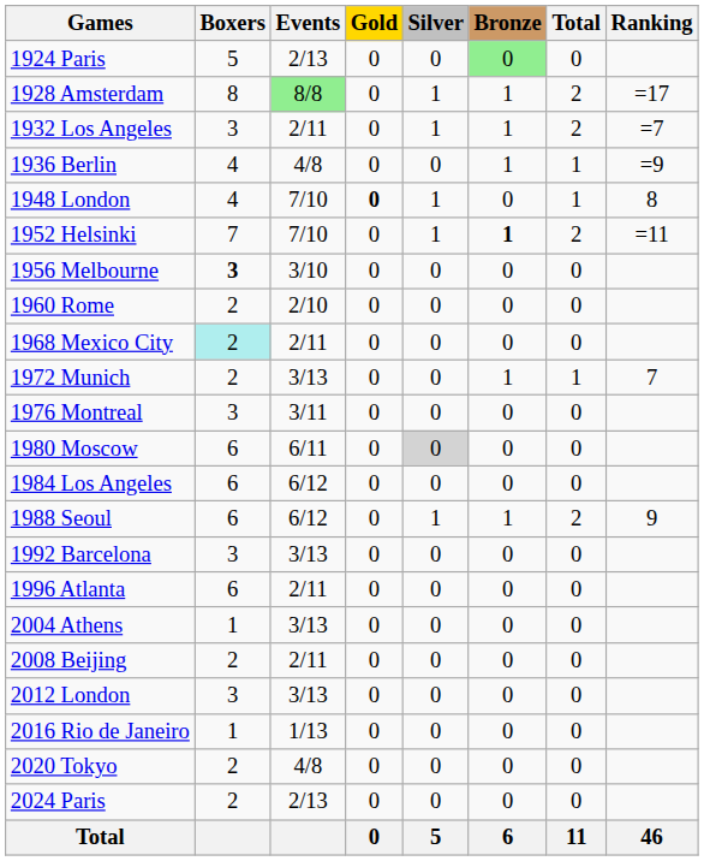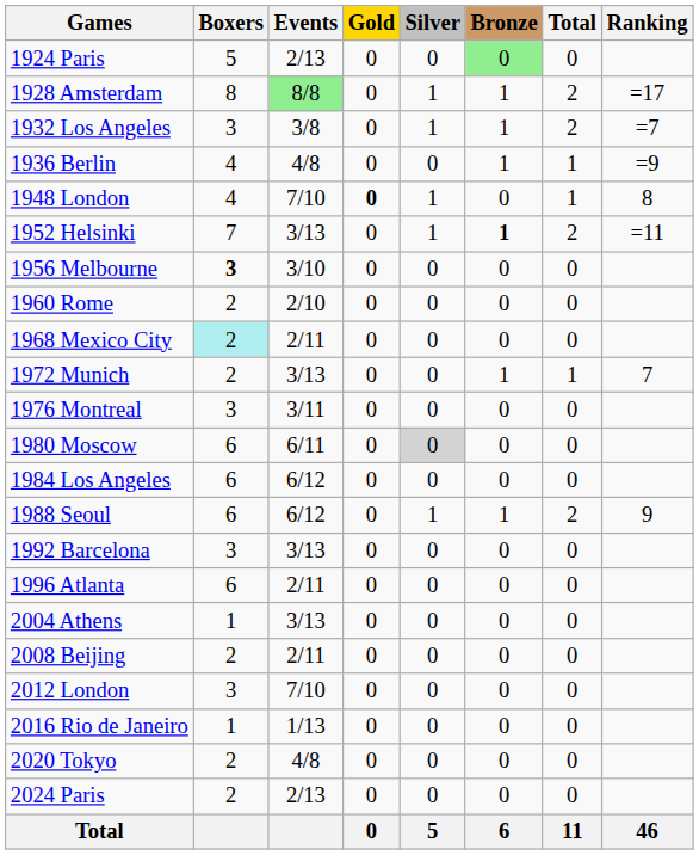 <table class="wikitable sortable" style="text-align:center">
 <tr>
 <th>Games</th>
 <th>Boxers</th>
 <th>Events</th>
 <th style="background-color:gold;">Gold</th>
 <th style="background-color:silver;">Silver</th>
 <th style="background-color:#c96;">Bronze</th>
 <th>Total</th>
 <th>Ranking</th>
 </tr>
 <tr>
 <td align=left><a href='#'>1924 Paris</a></td>
 <td>5</td>
 <td>2/13</td>
 <td>0</td>
 <td>0</td>
 <td style="background: lightgreen;">0</td>
 <td>0</td>
 <td></td>
 </tr>
 <tr>
 <td align=left><a href='#'>1928 Amsterdam</a></td>
 <td>8</td>
 <td style="background: lightgreen;">8/8</td>
 <td>0</td>
 <td>1</td>
 <td>1</td>
 <td>2</td>
 <td>=17</td>
 </tr>
 <tr>
 <td align=left><a href='#'>1932 Los Angeles</a></td>
 <td>3</td>
-<td>2/11</td>
+<td>3/8</td>
 <td>0</td>
 <td>1</td>
 <td>1</td>
 <td>2</td>
 <td>=7</td>
 </tr>
 <tr>
 <td align=left><a href='#'>1936 Berlin</a></td>
 <td>4</td>
 <td>4/8</td>
 <td>0</td>
 <td>0</td>
 <td>1</td>
 <td>1</td>
 <td>=9</td>
 </tr>
 <tr>
 <td align=left><a href='#'>1948 London</a></td>
 <td>4</td>
 <td>7/10</td>
 <td><strong>0</strong></td>
 <td>1</td>
 <td>0</td>
 <td>1</td>
 <td>8</td>
 </tr>
 <tr>
 <td align=left><a href='#'>1952 Helsinki</a></td>
 <td>7</td>
-<td>7/10</td>
+<td>3/13</td>
 <td>0</td>
 <td>1</td>
 <td><strong>1</strong></td>
 <td>2</td>
 <td>=11</td>
 </tr>
 <tr>
 <td align=left><a href='#'>1956 Melbourne</a></td>
 <td><strong>3</strong></td>
 <td>3/10</td>
 <td>0</td>
 <td>0</td>
 <td>0</td>
 <td>0</td>
 <td></td>
 </tr>
 <tr>
 <td align=left><a href='#'>1960 Rome</a></td>
 <td>2</td>
 <td>2/10</td>
 <td>0</td>
 <td>0</td>
 <td>0</td>
 <td>0</td>
 <td></td>
 </tr>
 <tr>
 <td align=left><a href='#'>1968 Mexico City</a></td>
 <td style="background: paleturquoise;">2</td>
 <td>2/11</td>
 <td>0</td>
 <td>0</td>
 <td>0</td>
 <td>0</td>
 <td></td>
 </tr>
 <tr>
 <td align=left><a href='#'>1972 Munich</a></td>
 <td>2</td>
 <td>3/13</td>
 <td>0</td>
 <td>0</td>
 <td>1</td>
 <td>1</td>
 <td>7</td>
 </tr>
 <tr>
 <td align=left><a href='#'>1976 Montreal</a></td>
 <td>3</td>
 <td>3/11</td>
 <td>0</td>
 <td>0</td>
 <td>0</td>
 <td>0</td>
 <td></td>
 </tr>
 <tr>
 <td align=left><a href='#'>1980 Moscow</a></td>
 <td>6</td>
 <td>6/11</td>
 <td>0</td>
 <td style="background: lightgrey;">0</td>
 <td>0</td>
 <td>0</td>
 <td></td>
 </tr>
 <tr>
 <td align=left><a href='#'>1984 Los Angeles</a></td>
 <td>6</td>
 <td>6/12</td>
 <td>0</td>
 <td>0</td>
 <td>0</td>
 <td>0</td>
 <td></td>
 </tr>
 <tr>
 <td align=left><a href='#'>1988 Seoul</a></td>
 <td>6</td>
 <td>6/12</td>
 <td>0</td>
 <td>1</td>
 <td>1</td>
 <td>2</td>
 <td>9</td>
 </tr>
 <tr>
 <td align=left><a href='#'>1992 Barcelona</a></td>
 <td>3</td>
 <td>3/13</td>
 <td>0</td>
 <td>0</td>
 <td>0</td>
 <td>0</td>
 <td></td>
 </tr>
 <tr>
 <td align=left><a href='#'>1996 Atlanta</a></td>
 <td>6</td>
 <td>2/11</td>
 <td>0</td>
 <td>0</td>
 <td>0</td>
 <td>0</td>
 <td></td>
 </tr>
 <tr>
 <td align=left><a href='#'>2004 Athens</a></td>
 <td>1</td>
 <td>3/13</td>
 <td>0</td>
 <td>0</td>
 <td>0</td>
 <td>0</td>
 <td></td>
 </tr>
 <tr>
 <td align=left><a href='#'>2008 Beijing</a></td>
 <td>2</td>
 <td>2/11</td>
 <td>0</td>
 <td>0</td>
 <td>0</td>
 <td>0</td>
 <td></td>
 </tr>
 <tr>
 <td align=left><a href='#'>2012 London</a></td>
 <td>3</td>
-<td>3/13</td>
+<td>7/10</td>
 <td>0</td>
 <td>0</td>
 <td>0</td>
 <td>0</td>
 <td></td>
 </tr>
 <tr>
 <td align=left><a href='#'>2016 Rio de Janeiro</a></td>
 <td>1</td>
 <td>1/13</td>
 <td>0</td>
 <td>0</td>
 <td>0</td>
 <td>0</td>
 <td></td>
 </tr>
 <tr>
 <td align=left><a href='#'>2020 Tokyo</a></td>
 <td>2</td>
 <td>4/8</td>
 <td>0</td>
 <td>0</td>
 <td>0</td>
 <td>0</td>
 <td></td>
 </tr>
 <tr>
 <td align=left><a href='#'>2024 Paris</a></td>
 <td>2</td>
 <td>2/13</td>
 <td>0</td>
 <td>0</td>
 <td>0</td>
 <td>0</td>
 <td></td>
 </tr>
 <tr>
 <th>Total</th>
 <th></th>
 <th></th>
 <th>0</th>
 <th>5</th>
 <th>6</th>
 <th>11</th>
 <th>46</th>
 </tr>
 </table>
